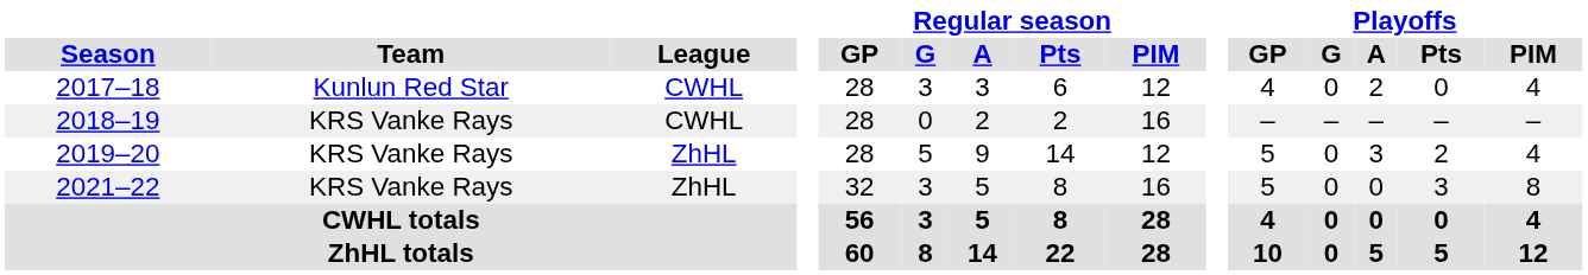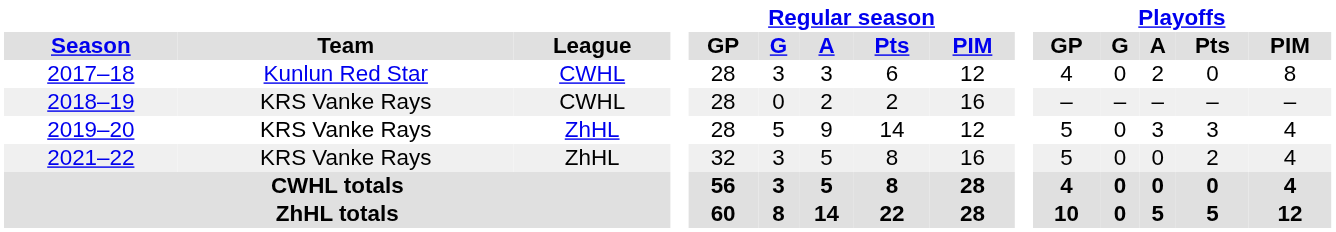 <table border="0" cellpadding="1" cellspacing="0" width="75%" style="text-align:center">
 <tr>
 <th colspan="3" bgcolor="#ffffff"> </th>
 <th rowspan="96" bgcolor="#ffffff"> </th>
 <th colspan="5"><a href='#'>Regular season</a></th>
 <th rowspan="96" bgcolor="#ffffff"> </th>
 <th colspan="5"><a href='#'>Playoffs</a></th>
 </tr>
 <tr bgcolor="#e0e0e0">
 <th><a href='#'>Season</a></th>
 <th>Team</th>
 <th>League</th>
 <th>GP</th>
 <th><a href='#'>G</a></th>
 <th><a href='#'>A</a></th>
 <th><a href='#'>Pts</a></th>
 <th><a href='#'>PIM</a></th>
 <th>GP</th>
 <th>G</th>
 <th>A</th>
 <th>Pts</th>
 <th>PIM</th>
 </tr>
 <tr>
 <td><a href='#'>2017–18</a></td>
 <td><a href='#'>Kunlun Red Star</a></td>
 <td><a href='#'>CWHL</a></td>
 <td>28</td>
 <td>3</td>
 <td>3</td>
 <td>6</td>
 <td>12</td>
 <td>4</td>
 <td>0</td>
 <td>2</td>
 <td>0</td>
-<td>4</td>
+<td>8</td>
 </tr>
 <tr bgcolor="#f0f0f0">
 <td><a href='#'>2018–19</a></td>
 <td>KRS Vanke Rays</td>
 <td>CWHL</td>
 <td>28</td>
 <td>0</td>
 <td>2</td>
 <td>2</td>
 <td>16</td>
 <td>–</td>
 <td>–</td>
 <td>–</td>
 <td>–</td>
 <td>–</td>
 </tr>
 <tr>
 <td><a href='#'>2019–20</a></td>
 <td>KRS Vanke Rays</td>
 <td><a href='#'>ZhHL</a></td>
 <td>28</td>
 <td>5</td>
 <td>9</td>
 <td>14</td>
 <td>12</td>
 <td>5</td>
 <td>0</td>
 <td>3</td>
-<td>2</td>
+<td>3</td>
 <td>4</td>
 </tr>
 <tr bgcolor="#f0f0f0">
 <td><a href='#'>2021–22</a></td>
 <td>KRS Vanke Rays</td>
 <td>ZhHL</td>
 <td>32</td>
 <td>3</td>
 <td>5</td>
 <td>8</td>
 <td>16</td>
 <td>5</td>
 <td>0</td>
 <td>0</td>
-<td>3</td>
-<td>8</td>
+<td>2</td>
+<td>4</td>
 </tr>
 <tr bgcolor="#e0e0e0">
 <th colspan="3">CWHL totals</th>
 <th>56</th>
 <th>3</th>
 <th>5</th>
 <th>8</th>
 <th>28</th>
 <th>4</th>
 <th>0</th>
 <th>0</th>
 <th>0</th>
 <th>4</th>
 </tr>
 <tr bgcolor="#e0e0e0">
 <th colspan="3">ZhHL totals</th>
 <th>60</th>
 <th>8</th>
 <th>14</th>
 <th>22</th>
 <th>28</th>
 <th>10</th>
 <th>0</th>
 <th>5</th>
 <th>5</th>
 <th>12</th>
 </tr>
 </table>
